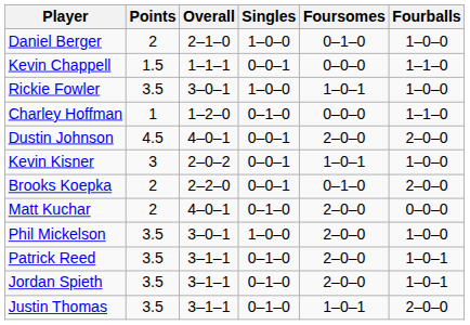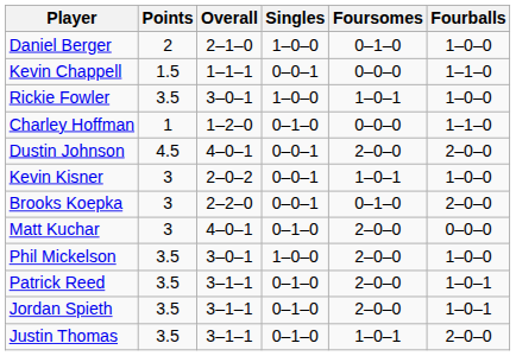 <table class="wikitable sortable" style="text-align:center">
 <tr>
 <th>Player</th>
 <th>Points</th>
 <th>Overall</th>
 <th>Singles</th>
 <th>Foursomes</th>
 <th>Fourballs</th>
 </tr>
 <tr>
 <td align=left><a href='#'>Daniel Berger</a></td>
 <td>2</td>
 <td>2–1–0</td>
 <td>1–0–0</td>
 <td>0–1–0</td>
 <td>1–0–0</td>
 </tr>
 <tr>
 <td align=left><a href='#'>Kevin Chappell</a></td>
 <td>1.5</td>
 <td>1–1–1</td>
 <td>0–0–1</td>
 <td>0–0–0</td>
 <td>1–1–0</td>
 </tr>
 <tr>
 <td align=left><a href='#'>Rickie Fowler</a></td>
 <td>3.5</td>
 <td>3–0–1</td>
 <td>1–0–0</td>
 <td>1–0–1</td>
 <td>1–0–0</td>
 </tr>
 <tr>
 <td align=left><a href='#'>Charley Hoffman</a></td>
 <td>1</td>
 <td>1–2–0</td>
 <td>0–1–0</td>
 <td>0–0–0</td>
 <td>1–1–0</td>
 </tr>
 <tr>
 <td align=left><a href='#'>Dustin Johnson</a></td>
 <td>4.5</td>
 <td>4–0–1</td>
 <td>0–0–1</td>
 <td>2–0–0</td>
 <td>2–0–0</td>
 </tr>
 <tr>
 <td align=left><a href='#'>Kevin Kisner</a></td>
 <td>3</td>
 <td>2–0–2</td>
 <td>0–0–1</td>
 <td>1–0–1</td>
 <td>1–0–0</td>
 </tr>
 <tr>
 <td align=left><a href='#'>Brooks Koepka</a></td>
-<td>2</td>
+<td>3</td>
 <td>2–2–0</td>
 <td>0–0–1</td>
 <td>0–1–0</td>
 <td>2–0–0</td>
 </tr>
 <tr>
 <td align=left><a href='#'>Matt Kuchar</a></td>
-<td>2</td>
+<td>3</td>
 <td>4–0–1</td>
 <td>0–1–0</td>
 <td>2–0–0</td>
 <td>0–0–0</td>
 </tr>
 <tr>
 <td align=left><a href='#'>Phil Mickelson</a></td>
 <td>3.5</td>
 <td>3–0–1</td>
 <td>1–0–0</td>
 <td>2–0–0</td>
 <td>1–0–0</td>
 </tr>
 <tr>
 <td align=left><a href='#'>Patrick Reed</a></td>
 <td>3.5</td>
 <td>3–1–1</td>
 <td>0–1–0</td>
 <td>2–0–0</td>
 <td>1–0–1</td>
 </tr>
 <tr>
 <td align=left><a href='#'>Jordan Spieth</a></td>
 <td>3.5</td>
 <td>3–1–1</td>
 <td>0–1–0</td>
 <td>2–0–0</td>
 <td>1–0–1</td>
 </tr>
 <tr>
 <td align=left><a href='#'>Justin Thomas</a></td>
 <td>3.5</td>
 <td>3–1–1</td>
 <td>0–1–0</td>
 <td>1–0–1</td>
 <td>2–0–0</td>
 </tr>
 </table>
